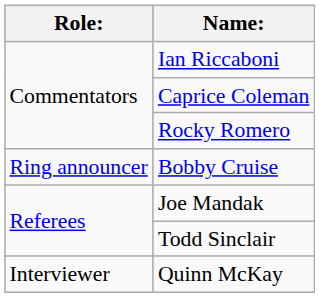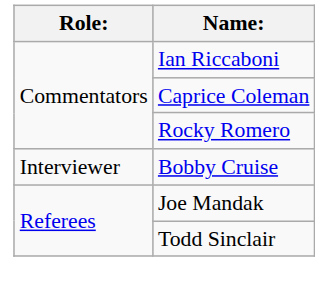 <table class=wikitable style="font-size:90%; margin: 0.5em 0 0.5em 1em; float: right; clear: right;">
 <tr>
 <th>Role:</th>
 <th>Name:</th>
 </tr>
 <tr>
 <td rowspan=3>Commentators</td>
 <td><a href='#'>Ian Riccaboni</a> </td>
 </tr>
 <tr>
 <td><a href='#'>Caprice Coleman</a> </td>
 </tr>
 <tr>
 <td><a href='#'>Rocky Romero</a> </td>
 </tr>
 <tr>
-<td><a href='#'>Ring announcer</a></td>
+<td>Interviewer</td>
 <td><a href='#'>Bobby Cruise</a></td>
 </tr>
 <tr>
 <td rowspan=2><a href='#'>Referees</a></td>
 <td>Joe Mandak</td>
 </tr>
 <tr>
 <td>Todd Sinclair</td>
 </tr>
-<tr>
-<td>Interviewer</td>
-<td>Quinn McKay</td>
-</tr>
 </table>
